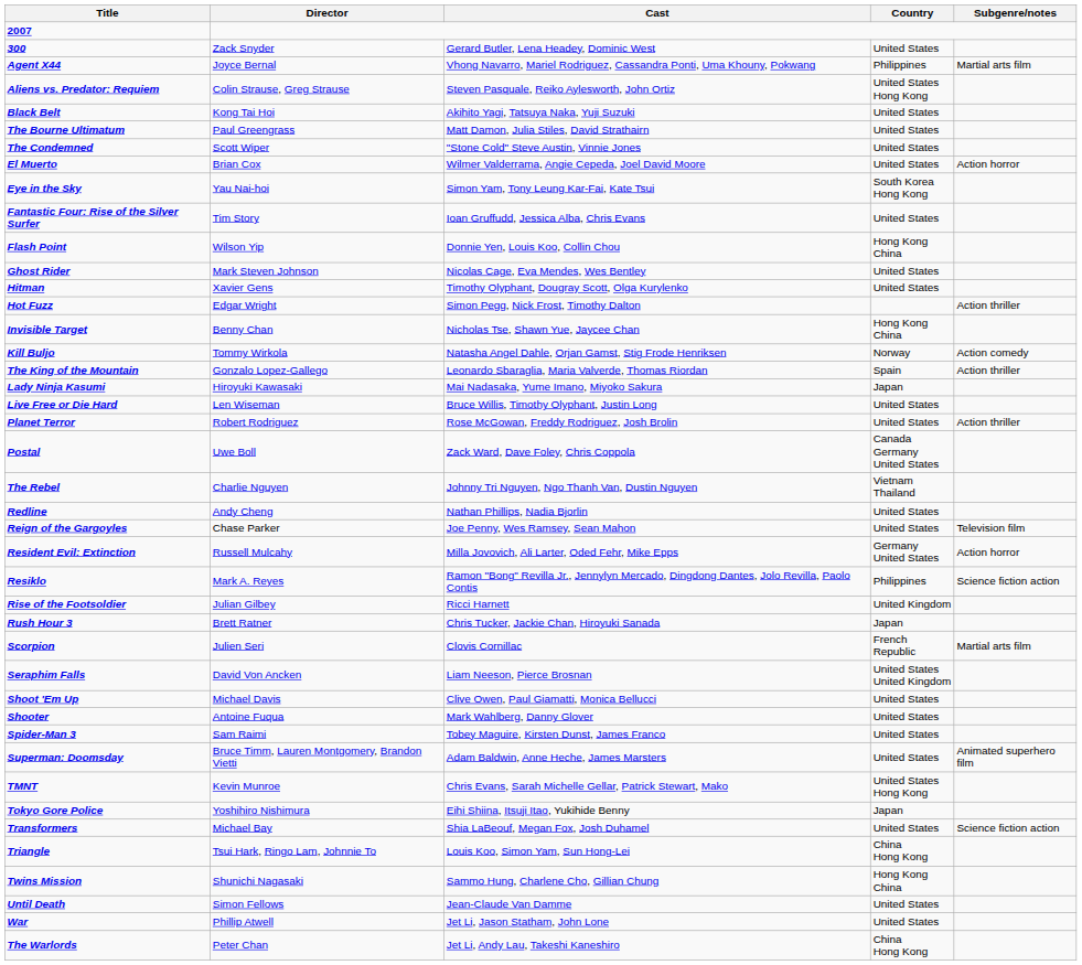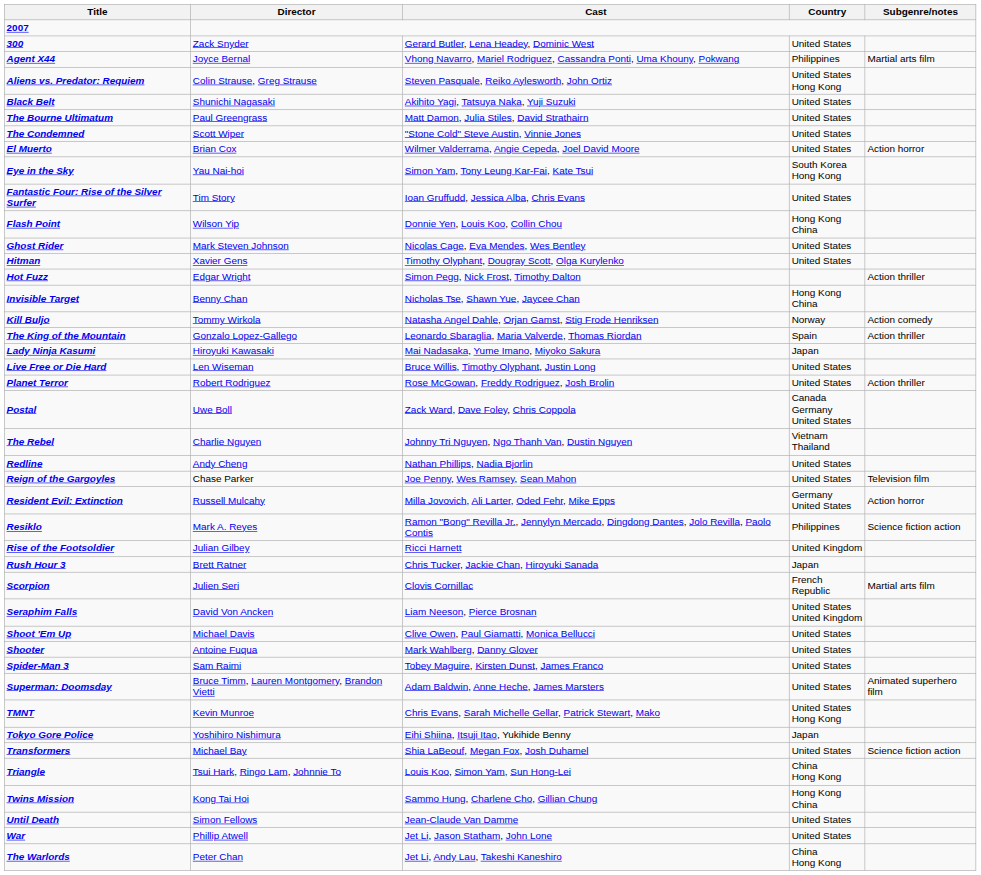 <table class="wikitable">
 <tr>
 <th>Title</th>
 <th>Director</th>
 <th>Cast</th>
 <th>Country</th>
 <th>Subgenre/notes</th>
 </tr>
 <tr>
 <td><strong><a href='#'>2007</a></strong></td>
 </tr>
 <tr>
 <td><strong><em><a href='#'>300</a></em></strong></td>
 <td><a href='#'>Zack Snyder</a></td>
 <td><a href='#'>Gerard Butler</a>, <a href='#'>Lena Headey</a>, <a href='#'>Dominic West</a></td>
 <td>United States</td>
 <td></td>
 </tr>
 <tr>
 <td><strong><em><a href='#'>Agent X44</a></em></strong></td>
 <td><a href='#'>Joyce Bernal</a></td>
 <td><a href='#'>Vhong Navarro</a>, <a href='#'>Mariel Rodriguez</a>, <a href='#'>Cassandra Ponti</a>, <a href='#'>Uma Khouny</a>, <a href='#'>Pokwang</a></td>
 <td>Philippines</td>
 <td>Martial arts film</td>
 </tr>
 <tr>
 <td><strong><em><a href='#'>Aliens vs. Predator: Requiem</a></em></strong></td>
 <td><a href='#'>Colin Strause</a>, <a href='#'>Greg Strause</a></td>
 <td><a href='#'>Steven Pasquale</a>, <a href='#'>Reiko Aylesworth</a>, <a href='#'>John Ortiz</a></td>
 <td>United States<br>Hong Kong</td>
 <td></td>
 </tr>
 <tr>
 <td><strong><em><a href='#'>Black Belt</a></em></strong></td>
-<td><a href='#'>Kong Tai Hoi</a></td>
+<td><a href='#'>Shunichi Nagasaki</a></td>
 <td><a href='#'>Akihito Yagi</a>, <a href='#'>Tatsuya Naka</a>, <a href='#'>Yuji Suzuki</a></td>
 <td>United States</td>
 <td></td>
 </tr>
 <tr>
 <td><strong><em><a href='#'>The Bourne Ultimatum</a></em></strong></td>
 <td><a href='#'>Paul Greengrass</a></td>
 <td><a href='#'>Matt Damon</a>, <a href='#'>Julia Stiles</a>, <a href='#'>David Strathairn</a></td>
 <td>United States</td>
 <td></td>
 </tr>
 <tr>
 <td><strong><em><a href='#'>The Condemned</a></em></strong></td>
 <td><a href='#'>Scott Wiper</a></td>
 <td><a href='#'>"Stone Cold" Steve Austin</a>, <a href='#'>Vinnie Jones</a></td>
 <td>United States</td>
 <td></td>
 </tr>
 <tr>
 <td><strong><em><a href='#'>El Muerto</a></em></strong></td>
 <td><a href='#'>Brian Cox</a></td>
 <td><a href='#'>Wilmer Valderrama</a>, <a href='#'>Angie Cepeda</a>, <a href='#'>Joel David Moore</a></td>
 <td>United States</td>
 <td>Action horror</td>
 </tr>
 <tr>
 <td><strong><em><a href='#'>Eye in the Sky</a></em></strong></td>
 <td><a href='#'>Yau Nai-hoi</a></td>
 <td><a href='#'>Simon Yam</a>, <a href='#'>Tony Leung Kar-Fai</a>, <a href='#'>Kate Tsui</a></td>
 <td>South Korea<br>Hong Kong</td>
 <td></td>
 </tr>
 <tr>
 <td><strong><em><a href='#'>Fantastic Four: Rise of the Silver Surfer</a></em></strong></td>
 <td><a href='#'>Tim Story</a></td>
 <td><a href='#'>Ioan Gruffudd</a>, <a href='#'>Jessica Alba</a>, <a href='#'>Chris Evans</a></td>
 <td>United States</td>
 <td></td>
 </tr>
 <tr>
 <td><strong><em><a href='#'>Flash Point</a></em></strong></td>
 <td><a href='#'>Wilson Yip</a></td>
 <td><a href='#'>Donnie Yen</a>, <a href='#'>Louis Koo</a>, <a href='#'>Collin Chou</a></td>
 <td>Hong Kong<br>China</td>
 <td></td>
 </tr>
 <tr>
 <td><strong><em><a href='#'>Ghost Rider</a></em></strong></td>
 <td><a href='#'>Mark Steven Johnson</a></td>
 <td><a href='#'>Nicolas Cage</a>, <a href='#'>Eva Mendes</a>, <a href='#'>Wes Bentley</a></td>
 <td>United States</td>
 <td></td>
 </tr>
 <tr>
 <td><strong><em><a href='#'>Hitman</a></em></strong></td>
 <td><a href='#'>Xavier Gens</a></td>
 <td><a href='#'>Timothy Olyphant</a>, <a href='#'>Dougray Scott</a>, <a href='#'>Olga Kurylenko</a></td>
 <td>United States</td>
 <td></td>
 </tr>
 <tr>
 <td><strong><em><a href='#'>Hot Fuzz</a></em></strong></td>
 <td><a href='#'>Edgar Wright</a></td>
 <td><a href='#'>Simon Pegg</a>, <a href='#'>Nick Frost</a>, <a href='#'>Timothy Dalton</a></td>
 <td></td>
 <td>Action thriller</td>
 </tr>
 <tr>
 <td><strong><em><a href='#'>Invisible Target</a></em></strong></td>
 <td><a href='#'>Benny Chan</a></td>
 <td><a href='#'>Nicholas Tse</a>, <a href='#'>Shawn Yue</a>, <a href='#'>Jaycee Chan</a></td>
 <td>Hong Kong<br>China</td>
 <td></td>
 </tr>
 <tr>
 <td><strong><em><a href='#'>Kill Buljo</a></em></strong></td>
 <td><a href='#'>Tommy Wirkola</a></td>
 <td><a href='#'>Natasha Angel Dahle</a>, <a href='#'>Orjan Gamst</a>, <a href='#'>Stig Frode Henriksen</a></td>
 <td>Norway</td>
 <td>Action comedy</td>
 </tr>
 <tr>
 <td><strong><em><a href='#'>The King of the Mountain</a></em></strong></td>
 <td><a href='#'>Gonzalo Lopez-Gallego</a></td>
 <td><a href='#'>Leonardo Sbaraglia</a>, <a href='#'>Maria Valverde</a>, <a href='#'>Thomas Riordan</a></td>
 <td>Spain</td>
 <td>Action thriller</td>
 </tr>
 <tr>
 <td><strong><em><a href='#'>Lady Ninja Kasumi</a></em></strong></td>
 <td><a href='#'>Hiroyuki Kawasaki</a></td>
 <td><a href='#'>Mai Nadasaka</a>, <a href='#'>Yume Imano</a>, <a href='#'>Miyoko Sakura</a></td>
 <td>Japan</td>
 <td></td>
 </tr>
 <tr>
 <td><strong><em><a href='#'>Live Free or Die Hard</a></em></strong></td>
 <td><a href='#'>Len Wiseman</a></td>
 <td><a href='#'>Bruce Willis</a>, <a href='#'>Timothy Olyphant</a>, <a href='#'>Justin Long</a></td>
 <td>United States</td>
 <td></td>
 </tr>
 <tr>
 <td><strong><em><a href='#'>Planet Terror</a></em></strong></td>
 <td><a href='#'>Robert Rodriguez</a></td>
 <td><a href='#'>Rose McGowan</a>, <a href='#'>Freddy Rodriguez</a>, <a href='#'>Josh Brolin</a></td>
 <td>United States</td>
 <td>Action thriller</td>
 </tr>
 <tr>
 <td><strong><em><a href='#'>Postal</a></em></strong></td>
 <td><a href='#'>Uwe Boll</a></td>
 <td><a href='#'>Zack Ward</a>, <a href='#'>Dave Foley</a>, <a href='#'>Chris Coppola</a></td>
 <td>Canada<br>Germany<br>United States</td>
 <td></td>
 </tr>
 <tr>
 <td><strong><em><a href='#'>The Rebel</a></em></strong></td>
 <td><a href='#'>Charlie Nguyen</a></td>
 <td><a href='#'>Johnny Tri Nguyen</a>, <a href='#'>Ngo Thanh Van</a>, <a href='#'>Dustin Nguyen</a></td>
 <td>Vietnam<br>Thailand</td>
 <td></td>
 </tr>
 <tr>
 <td><strong><em><a href='#'>Redline</a></em></strong></td>
 <td><a href='#'>Andy Cheng</a></td>
 <td><a href='#'>Nathan Phillips</a>, <a href='#'>Nadia Bjorlin</a></td>
 <td>United States</td>
 <td></td>
 </tr>
 <tr>
 <td><strong><em><a href='#'>Reign of the Gargoyles</a></em></strong></td>
 <td>Chase Parker</td>
 <td><a href='#'>Joe Penny</a>, <a href='#'>Wes Ramsey</a>, <a href='#'>Sean Mahon</a></td>
 <td>United States</td>
 <td>Television film</td>
 </tr>
 <tr>
 <td><strong><em><a href='#'>Resident Evil: Extinction</a></em></strong></td>
 <td><a href='#'>Russell Mulcahy</a></td>
 <td><a href='#'>Milla Jovovich</a>, <a href='#'>Ali Larter</a>, <a href='#'>Oded Fehr</a>, <a href='#'>Mike Epps</a></td>
 <td>Germany<br>United States</td>
 <td>Action horror</td>
 </tr>
 <tr>
 <td><strong><em><a href='#'>Resiklo</a></em></strong></td>
 <td><a href='#'>Mark A. Reyes</a></td>
 <td><a href='#'>Ramon "Bong" Revilla Jr.</a>, <a href='#'>Jennylyn Mercado</a>, <a href='#'>Dingdong Dantes</a>, <a href='#'>Jolo Revilla</a>, <a href='#'>Paolo Contis</a></td>
 <td>Philippines</td>
 <td>Science fiction action</td>
 </tr>
 <tr>
 <td><strong><em><a href='#'>Rise of the Footsoldier</a></em></strong></td>
 <td><a href='#'>Julian Gilbey</a></td>
 <td><a href='#'>Ricci Harnett</a></td>
 <td>United Kingdom</td>
 <td></td>
 </tr>
 <tr>
 <td><strong><em><a href='#'>Rush Hour 3</a></em></strong></td>
 <td><a href='#'>Brett Ratner</a></td>
 <td><a href='#'>Chris Tucker</a>, <a href='#'>Jackie Chan</a>, <a href='#'>Hiroyuki Sanada</a></td>
 <td>Japan</td>
 <td></td>
 </tr>
 <tr>
 <td><strong><em><a href='#'>Scorpion</a></em></strong></td>
 <td><a href='#'>Julien Seri</a></td>
 <td><a href='#'>Clovis Cornillac</a></td>
 <td>French Republic</td>
 <td>Martial arts film</td>
 </tr>
 <tr>
 <td><strong><em><a href='#'>Seraphim Falls</a></em></strong></td>
 <td><a href='#'>David Von Ancken</a></td>
 <td><a href='#'>Liam Neeson</a>, <a href='#'>Pierce Brosnan</a></td>
 <td>United States<br>United Kingdom</td>
 <td></td>
 </tr>
 <tr>
 <td><strong><em><a href='#'>Shoot 'Em Up</a></em></strong></td>
 <td><a href='#'>Michael Davis</a></td>
 <td><a href='#'>Clive Owen</a>, <a href='#'>Paul Giamatti</a>, <a href='#'>Monica Bellucci</a></td>
 <td>United States</td>
 <td></td>
 </tr>
 <tr>
 <td><strong><em><a href='#'>Shooter</a></em></strong></td>
 <td><a href='#'>Antoine Fuqua</a></td>
 <td><a href='#'>Mark Wahlberg</a>, <a href='#'>Danny Glover</a></td>
 <td>United States</td>
 <td></td>
 </tr>
 <tr>
 <td><strong><em><a href='#'>Spider-Man 3</a></em></strong></td>
 <td><a href='#'>Sam Raimi</a></td>
 <td><a href='#'>Tobey Maguire</a>, <a href='#'>Kirsten Dunst</a>, <a href='#'>James Franco</a></td>
 <td>United States</td>
 <td></td>
 </tr>
 <tr>
 <td><strong><em><a href='#'>Superman: Doomsday</a></em></strong></td>
 <td><a href='#'>Bruce Timm</a>, <a href='#'>Lauren Montgomery</a>, <a href='#'>Brandon Vietti</a></td>
 <td><a href='#'>Adam Baldwin</a>, <a href='#'>Anne Heche</a>, <a href='#'>James Marsters</a></td>
 <td>United States</td>
 <td>Animated superhero film</td>
 </tr>
 <tr>
 <td><strong><em><a href='#'>TMNT</a></em></strong></td>
 <td><a href='#'>Kevin Munroe</a></td>
 <td><a href='#'>Chris Evans</a>, <a href='#'>Sarah Michelle Gellar</a>, <a href='#'>Patrick Stewart</a>, <a href='#'>Mako</a></td>
 <td>United States<br>Hong Kong</td>
 <td></td>
 </tr>
 <tr>
 <td><strong><em><a href='#'>Tokyo Gore Police</a></em></strong></td>
 <td><a href='#'>Yoshihiro Nishimura</a></td>
 <td><a href='#'>Eihi Shiina</a>, <a href='#'>Itsuji Itao</a>, Yukihide Benny</td>
 <td>Japan</td>
 <td></td>
 </tr>
 <tr>
 <td><strong><em><a href='#'>Transformers</a></em></strong></td>
 <td><a href='#'>Michael Bay</a></td>
 <td><a href='#'>Shia LaBeouf</a>, <a href='#'>Megan Fox</a>, <a href='#'>Josh Duhamel</a></td>
 <td>United States</td>
 <td>Science fiction action</td>
 </tr>
 <tr>
 <td><strong><em><a href='#'>Triangle</a></em></strong></td>
 <td><a href='#'>Tsui Hark</a>, <a href='#'>Ringo Lam</a>, <a href='#'>Johnnie To</a></td>
 <td><a href='#'>Louis Koo</a>, <a href='#'>Simon Yam</a>, <a href='#'>Sun Hong-Lei</a></td>
 <td>China<br>Hong Kong</td>
 <td></td>
 </tr>
 <tr>
 <td><strong><em><a href='#'>Twins Mission</a></em></strong></td>
-<td><a href='#'>Shunichi Nagasaki</a></td>
+<td><a href='#'>Kong Tai Hoi</a></td>
 <td><a href='#'>Sammo Hung</a>, <a href='#'>Charlene Cho</a>, <a href='#'>Gillian Chung</a></td>
 <td>Hong Kong<br>China</td>
 <td></td>
 </tr>
 <tr>
 <td><strong><em><a href='#'>Until Death</a></em></strong></td>
 <td><a href='#'>Simon Fellows</a></td>
 <td><a href='#'>Jean-Claude Van Damme</a></td>
 <td>United States</td>
 <td></td>
 </tr>
 <tr>
 <td><strong><em><a href='#'>War</a></em></strong></td>
 <td><a href='#'>Phillip Atwell</a></td>
 <td><a href='#'>Jet Li</a>, <a href='#'>Jason Statham</a>, <a href='#'>John Lone</a></td>
 <td>United States</td>
 <td></td>
 </tr>
 <tr>
 <td><strong><em><a href='#'>The Warlords</a></em></strong></td>
 <td><a href='#'>Peter Chan</a></td>
 <td><a href='#'>Jet Li</a>, <a href='#'>Andy Lau</a>, <a href='#'>Takeshi Kaneshiro</a></td>
 <td>China<br>Hong Kong</td>
 <td></td>
 </tr>
 </table>
